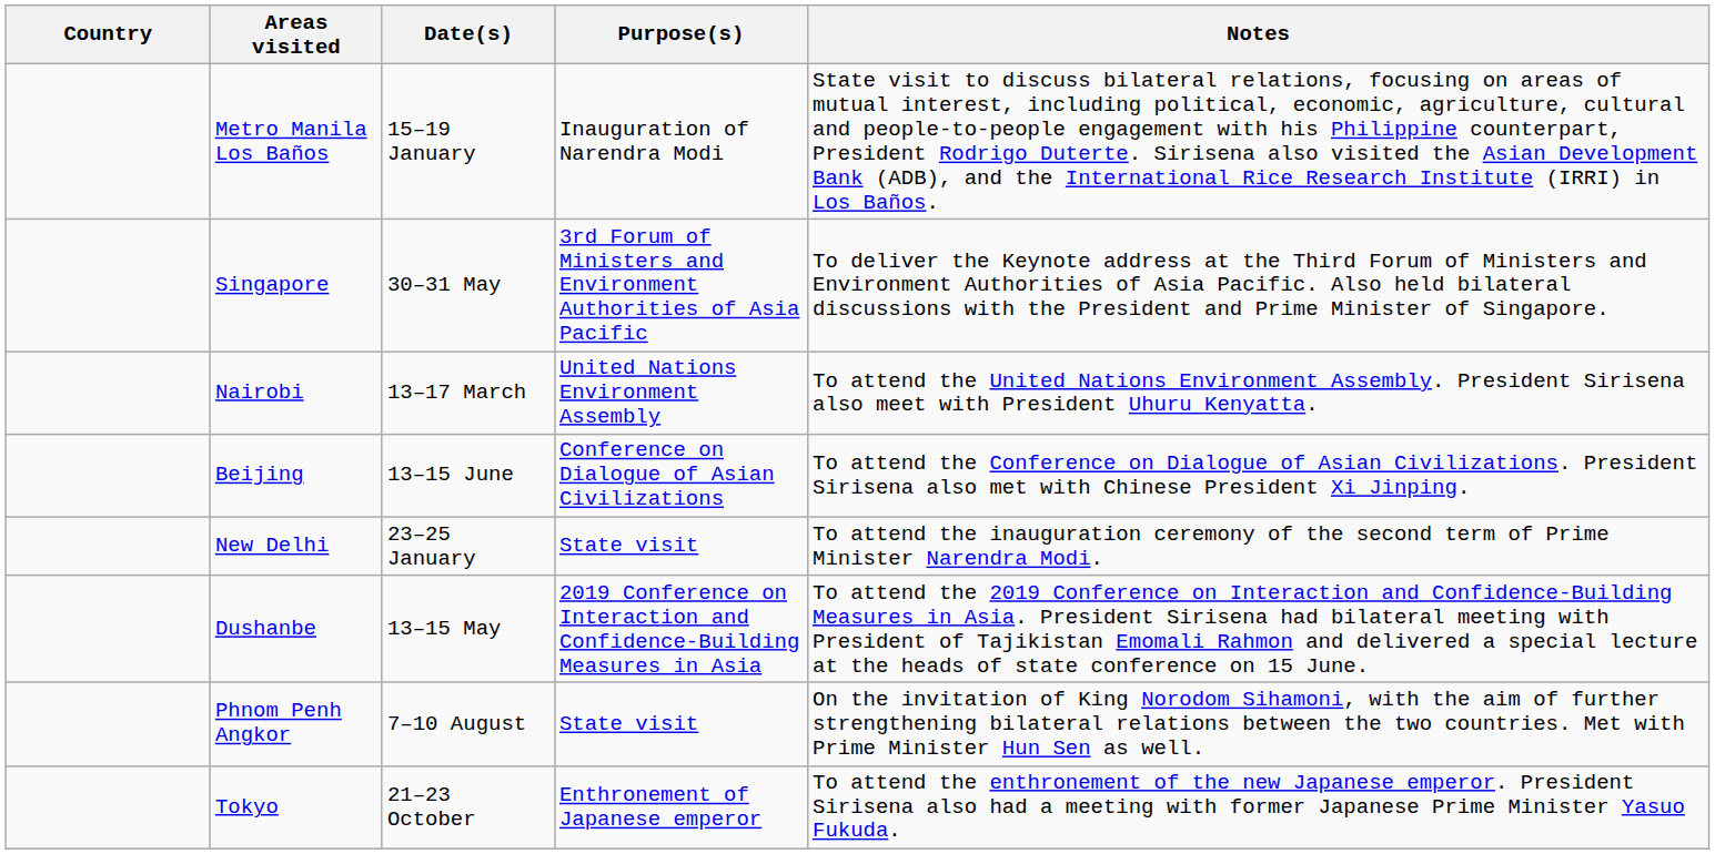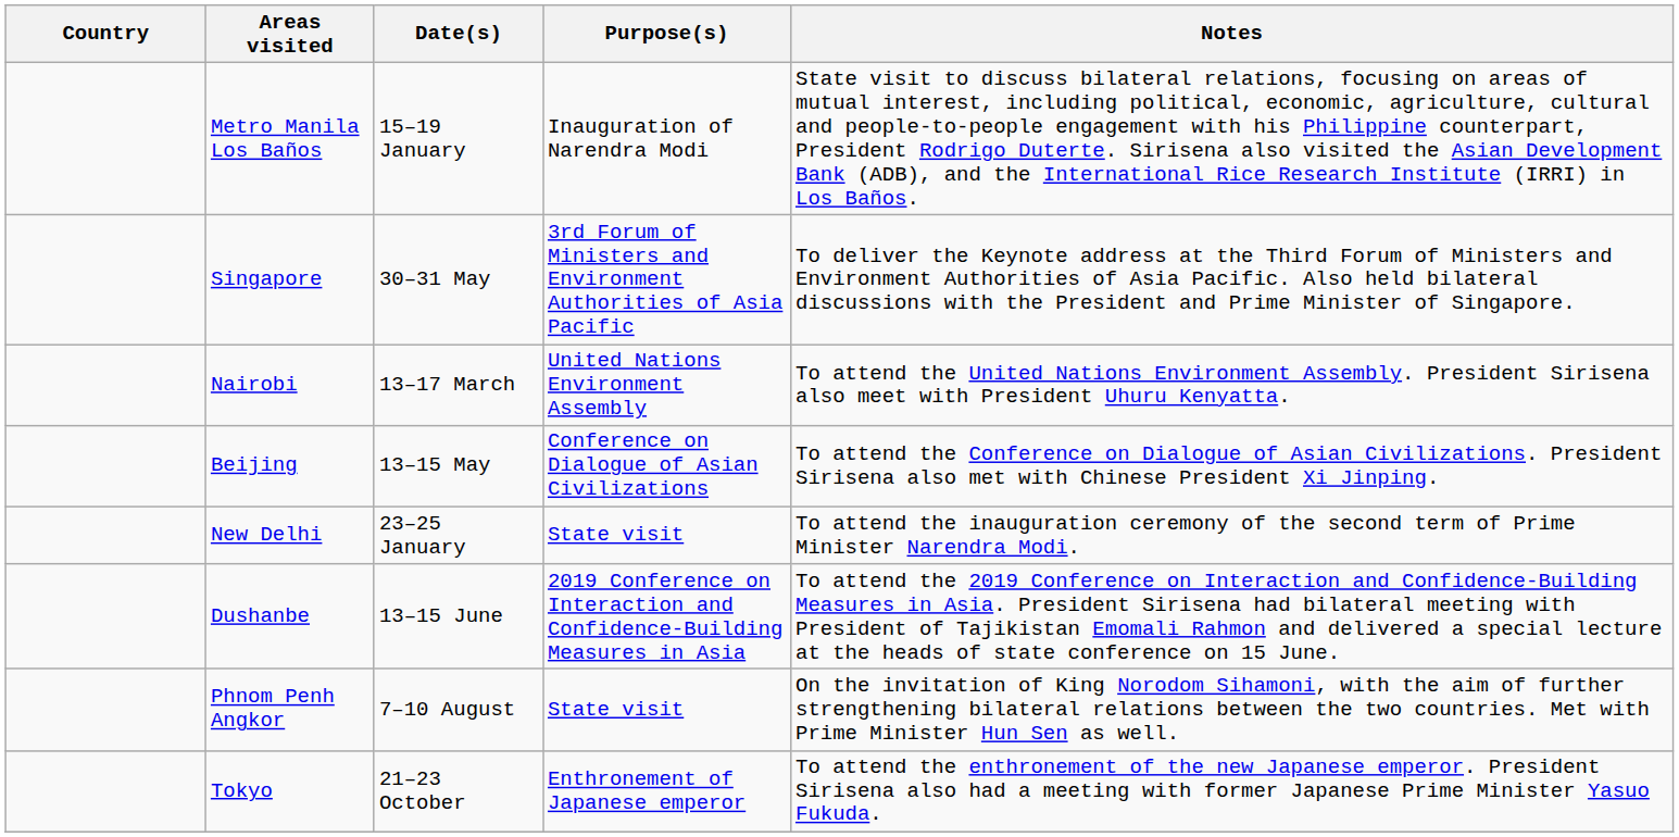 <table class="wikitable outercollapse sortable" style="margin: 1em auto 1em auto">
 <tr>
 <th width=120>Country</th>
 <th width=100>Areas visited</th>
 <th width=100>Date(s)</th>
 <th width=150>Purpose(s)</th>
 <th width=550>Notes</th>
 </tr>
 <tr>
 <td></td>
 <td><a href='#'>Metro Manila</a><br><a href='#'>Los Baños</a></td>
 <td>15–19 January</td>
 <td>Inauguration of Narendra Modi</td>
 <td> State visit to discuss bilateral relations, focusing on areas of mutual interest, including political, economic, agriculture, cultural and people-to-people engagement with his <a href='#'>Philippine</a> counterpart, President <a href='#'>Rodrigo Duterte</a>. Sirisena also visited the <a href='#'>Asian Development Bank</a> (ADB), and the <a href='#'>International Rice Research Institute</a> (IRRI) in <a href='#'>Los Baños</a>.</td>
 </tr>
 <tr>
 <td></td>
 <td><a href='#'>Singapore</a></td>
 <td>30–31 May</td>
 <td><a href='#'>3rd Forum of Ministers and Environment Authorities of Asia Pacific</a></td>
 <td> To deliver the Keynote address at the Third Forum of Ministers and Environment Authorities of Asia Pacific. Also held bilateral discussions with the President and Prime Minister of Singapore.</td>
 </tr>
 <tr>
 <td></td>
 <td><a href='#'>Nairobi</a></td>
 <td>13–17 March</td>
 <td><a href='#'>United Nations Environment Assembly</a></td>
 <td> To attend the <a href='#'>United Nations Environment Assembly</a>. President Sirisena also meet with President <a href='#'>Uhuru Kenyatta</a>.</td>
 </tr>
 <tr>
 <td></td>
 <td><a href='#'>Beijing</a></td>
-<td>13–15 June</td>
+<td>13–15 May</td>
 <td><a href='#'>Conference on Dialogue of Asian Civilizations</a></td>
 <td> To attend the <a href='#'>Conference on Dialogue of Asian Civilizations</a>. President Sirisena also met with Chinese President <a href='#'>Xi Jinping</a>.</td>
 </tr>
 <tr>
 <td></td>
 <td><a href='#'>New Delhi</a></td>
 <td>23–25 January</td>
 <td><a href='#'>State visit</a></td>
 <td> To attend the inauguration ceremony of the second term of Prime Minister <a href='#'>Narendra Modi</a>.</td>
 </tr>
 <tr>
 <td></td>
 <td><a href='#'>Dushanbe</a></td>
-<td>13–15 May</td>
+<td>13–15 June</td>
 <td><a href='#'>2019 Conference on Interaction and Confidence-Building Measures in Asia</a></td>
 <td>To attend the <a href='#'>2019 Conference on Interaction and Confidence-Building Measures in Asia</a>. President Sirisena had bilateral meeting with President of Tajikistan <a href='#'>Emomali Rahmon</a> and delivered a special lecture at the heads of state conference on 15 June.</td>
 </tr>
 <tr>
 <td></td>
 <td><a href='#'>Phnom Penh</a><br><a href='#'>Angkor</a></td>
 <td>7–10 August</td>
 <td><a href='#'>State visit</a></td>
 <td>On the invitation of King <a href='#'>Norodom Sihamoni</a>, with the aim of further strengthening bilateral relations between the two countries. Met with Prime Minister <a href='#'>Hun Sen</a> as well.</td>
 </tr>
 <tr>
 <td></td>
 <td><a href='#'>Tokyo</a></td>
 <td>21–23 October</td>
 <td><a href='#'>Enthronement of Japanese emperor</a></td>
 <td> To attend the <a href='#'>enthronement of the new Japanese emperor</a>. President Sirisena also had a meeting with former Japanese Prime Minister <a href='#'>Yasuo Fukuda</a>.</td>
 </tr>
 <tr>
 </tr>
 </table>
